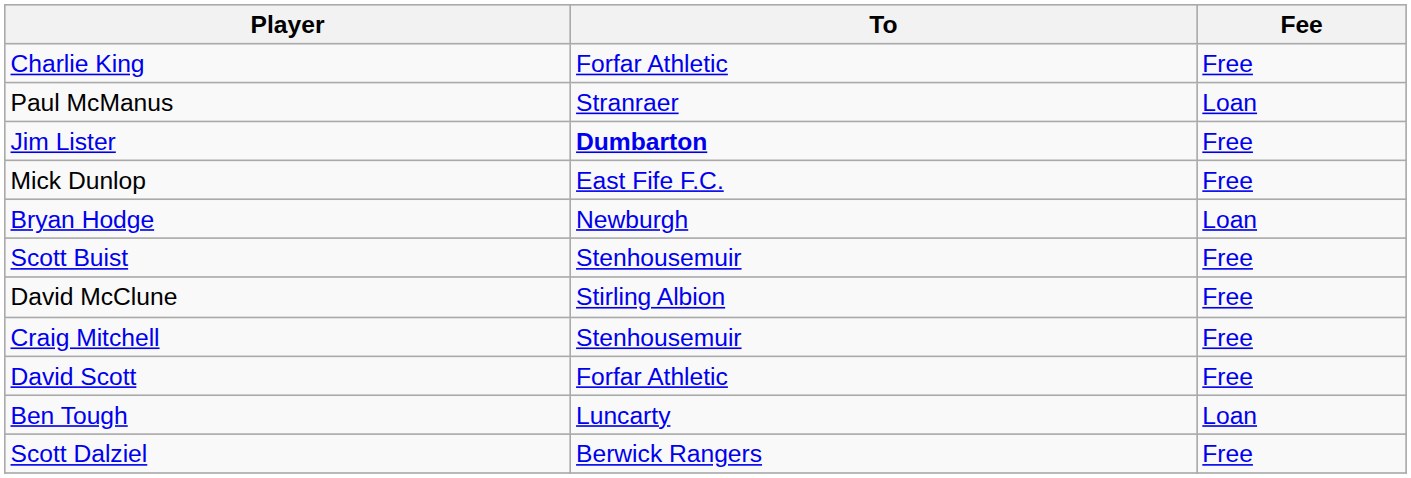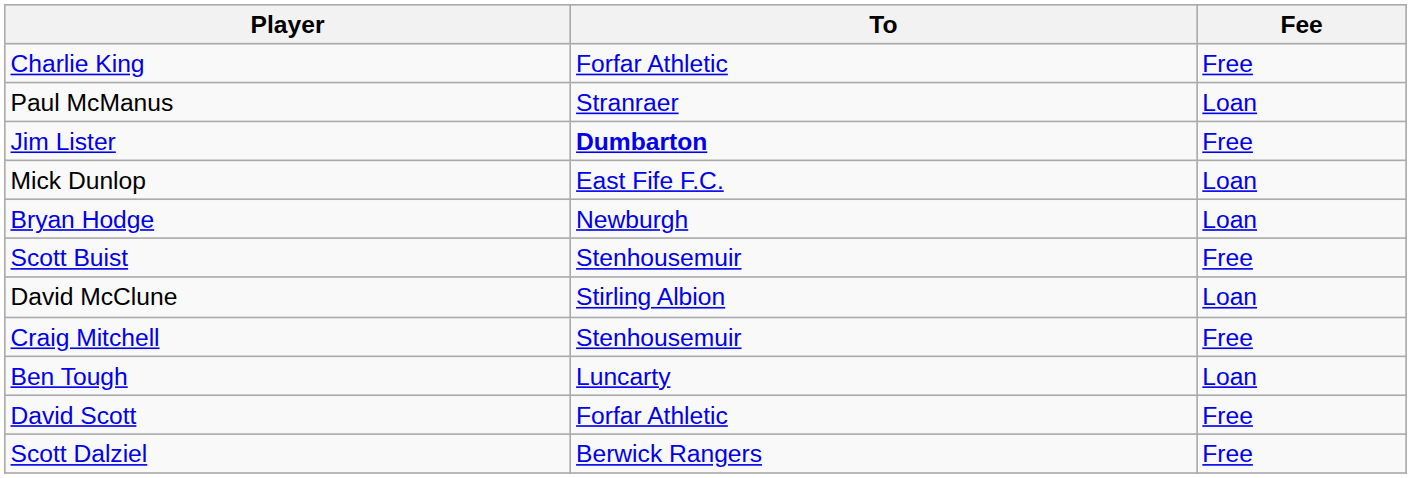 <table class="wikitable" style="text-align:center; font-size:95%;width:98%; text-align:left">
 <tr>
 <th>Player</th>
 <th>To</th>
 <th>Fee</th>
 </tr>
 <tr>
 <td> <a href='#'>Charlie King</a></td>
 <td> <a href='#'>Forfar Athletic</a></td>
 <td><a href='#'>Free</a></td>
 </tr>
 <tr>
 <td> Paul McManus</td>
 <td> <a href='#'>Stranraer</a></td>
 <td><a href='#'>Loan</a></td>
 </tr>
 <tr>
 <td> <a href='#'>Jim Lister</a></td>
 <td><strong> <a href='#'>Dumbarton</a></strong></td>
 <td><a href='#'>Free</a></td>
 </tr>
 <tr>
 <td> Mick Dunlop</td>
 <td> <a href='#'>East Fife F.C.</a></td>
-<td><a href='#'>Free</a></td>
+<td><a href='#'>Loan</a></td>
 </tr>
 <tr>
 <td> <a href='#'>Bryan Hodge</a></td>
 <td> <a href='#'>Newburgh</a></td>
 <td><a href='#'>Loan</a></td>
 </tr>
 <tr>
 <td> <a href='#'>Scott Buist</a></td>
 <td> <a href='#'>Stenhousemuir</a></td>
 <td><a href='#'>Free</a></td>
 </tr>
 <tr>
 <td> David McClune</td>
 <td> <a href='#'>Stirling Albion</a></td>
-<td><a href='#'>Free</a></td>
+<td><a href='#'>Loan</a></td>
 </tr>
 <tr>
 <td> <a href='#'>Craig Mitchell</a></td>
 <td> <a href='#'>Stenhousemuir</a></td>
-<td><a href='#'>Free</a></td>
-</tr>
-<tr>
-<td> <a href='#'>David Scott</a></td>
-<td> <a href='#'>Forfar Athletic</a></td>
 <td><a href='#'>Free</a></td>
 </tr>
 <tr>
 <td> <a href='#'>Ben Tough</a></td>
 <td> <a href='#'>Luncarty</a></td>
 <td><a href='#'>Loan</a></td>
 </tr>
 <tr>
+<td> <a href='#'>David Scott</a></td>
+<td> <a href='#'>Forfar Athletic</a></td>
+<td><a href='#'>Free</a></td>
+</tr>
+<tr>
 <td> <a href='#'>Scott Dalziel</a></td>
 <td> <a href='#'>Berwick Rangers</a></td>
 <td><a href='#'>Free</a></td>
 </tr>
 </table>
